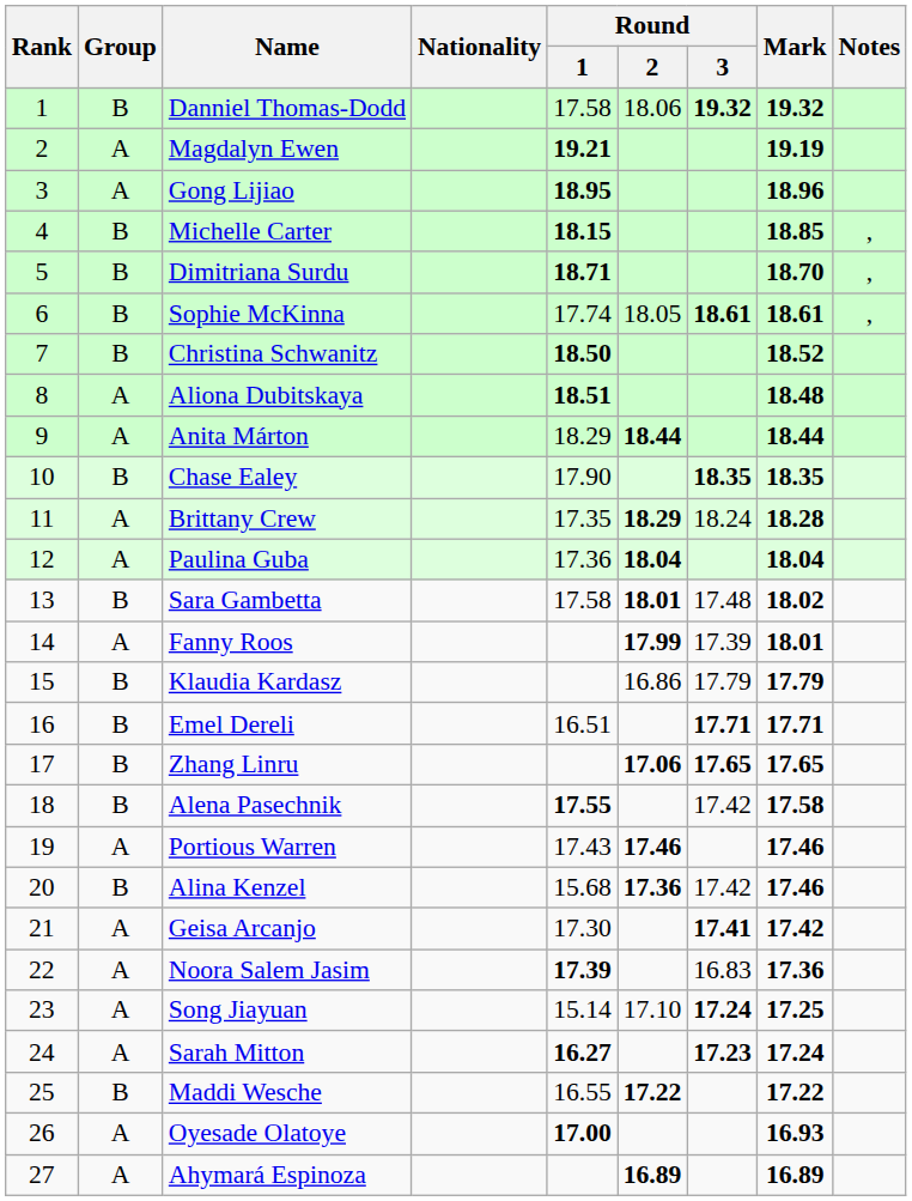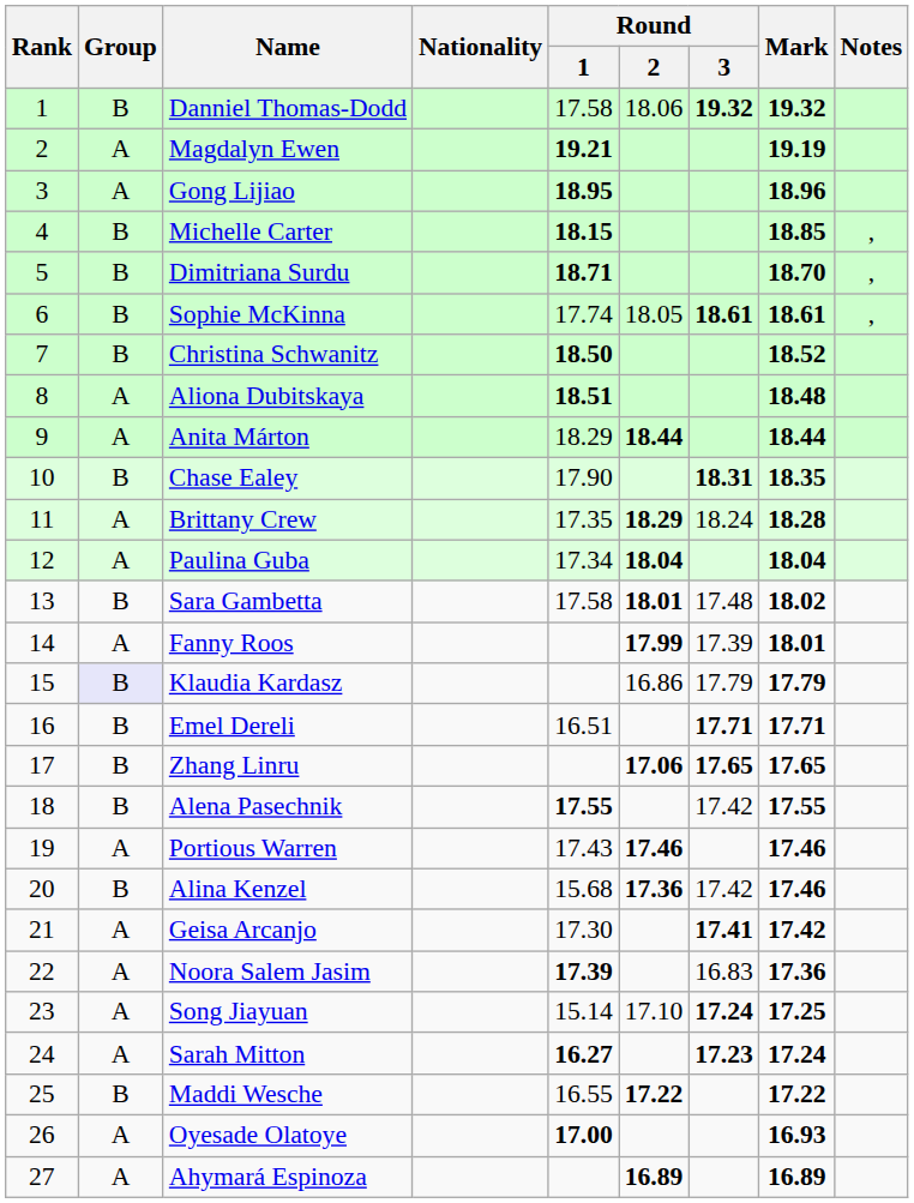 <table class="wikitable sortable" style="text-align:center">
 <tr>
 <th rowspan=2>Rank</th>
 <th rowspan=2>Group</th>
 <th rowspan=2>Name</th>
 <th rowspan=2>Nationality</th>
 <th colspan=3>Round</th>
 <th rowspan=2>Mark</th>
 <th rowspan=2>Notes</th>
 </tr>
 <tr>
 <th>1</th>
 <th>2</th>
 <th>3</th>
 </tr>
 <tr bgcolor=ccffcc>
 <td>1</td>
 <td>B</td>
 <td align=left><a href='#'>Danniel Thomas-Dodd</a></td>
 <td align=left></td>
 <td>17.58</td>
 <td>18.06</td>
 <td><strong>19.32</strong></td>
 <td><strong>19.32</strong></td>
 <td></td>
 </tr>
 <tr bgcolor=ccffcc>
 <td>2</td>
 <td>A</td>
 <td align=left><a href='#'>Magdalyn Ewen</a></td>
 <td align=left></td>
 <td><strong>19.21</strong></td>
 <td></td>
 <td></td>
 <td><strong>19.19</strong></td>
 <td></td>
 </tr>
 <tr bgcolor=ccffcc>
 <td>3</td>
 <td>A</td>
 <td align=left><a href='#'>Gong Lijiao</a></td>
 <td align=left></td>
 <td><strong>18.95</strong></td>
 <td></td>
 <td></td>
 <td><strong>18.96</strong></td>
 <td></td>
 </tr>
 <tr bgcolor=ccffcc>
 <td>4</td>
 <td>B</td>
 <td align=left><a href='#'>Michelle Carter</a></td>
 <td align=left></td>
 <td><strong>18.15</strong></td>
 <td></td>
 <td></td>
 <td><strong>18.85</strong></td>
 <td>, </td>
 </tr>
 <tr bgcolor=ccffcc>
 <td>5</td>
 <td>B</td>
 <td align=left><a href='#'>Dimitriana Surdu</a></td>
 <td align=left></td>
 <td><strong>18.71</strong></td>
 <td></td>
 <td></td>
 <td><strong>18.70</strong></td>
 <td>, </td>
 </tr>
 <tr bgcolor=ccffcc>
 <td>6</td>
 <td>B</td>
 <td align=left><a href='#'>Sophie McKinna</a></td>
 <td align=left></td>
 <td>17.74</td>
 <td>18.05</td>
 <td><strong>18.61</strong></td>
 <td><strong>18.61</strong></td>
 <td>, </td>
 </tr>
 <tr bgcolor=ccffcc>
 <td>7</td>
 <td>B</td>
 <td align=left><a href='#'>Christina Schwanitz</a></td>
 <td align=left></td>
 <td><strong>18.50</strong></td>
 <td></td>
 <td></td>
 <td><strong>18.52</strong></td>
 <td></td>
 </tr>
 <tr bgcolor=ccffcc>
 <td>8</td>
 <td>A</td>
 <td align=left><a href='#'>Aliona Dubitskaya</a></td>
 <td align=left></td>
 <td><strong>18.51</strong></td>
 <td></td>
 <td></td>
 <td><strong>18.48</strong></td>
 <td></td>
 </tr>
 <tr bgcolor=ccffcc>
 <td>9</td>
 <td>A</td>
 <td align=left><a href='#'>Anita Márton</a></td>
 <td align=left></td>
 <td>18.29</td>
 <td><strong>18.44</strong></td>
 <td></td>
 <td><strong>18.44</strong></td>
 <td></td>
 </tr>
 <tr bgcolor=ddffdd>
 <td>10</td>
 <td>B</td>
 <td align=left><a href='#'>Chase Ealey</a></td>
 <td align=left></td>
 <td>17.90</td>
 <td></td>
-<td><strong>18.35</strong></td>
+<td><strong>18.31</strong></td>
 <td><strong>18.35</strong></td>
 <td></td>
 </tr>
 <tr bgcolor=ddffdd>
 <td>11</td>
 <td>A</td>
 <td align=left><a href='#'>Brittany Crew</a></td>
 <td align=left></td>
 <td>17.35</td>
 <td><strong>18.29</strong></td>
 <td>18.24</td>
 <td><strong>18.28</strong></td>
 <td></td>
 </tr>
 <tr bgcolor=ddffdd>
 <td>12</td>
 <td>A</td>
 <td align=left><a href='#'>Paulina Guba</a></td>
 <td align=left></td>
-<td>17.36</td>
+<td>17.34</td>
 <td><strong>18.04</strong></td>
 <td></td>
 <td><strong>18.04</strong></td>
 <td></td>
 </tr>
 <tr>
 <td>13</td>
 <td>B</td>
 <td align=left><a href='#'>Sara Gambetta</a></td>
 <td align=left></td>
 <td>17.58</td>
 <td><strong>18.01</strong></td>
 <td>17.48</td>
 <td><strong>18.02</strong></td>
 <td></td>
 </tr>
 <tr>
 <td>14</td>
 <td>A</td>
 <td align=left><a href='#'>Fanny Roos</a></td>
 <td align=left></td>
 <td></td>
 <td><strong>17.99</strong></td>
 <td>17.39</td>
 <td><strong>18.01</strong></td>
 <td></td>
 </tr>
 <tr>
 <td>15</td>
-<td>B</td>
+<td style="background: lavender;">B</td>
 <td align=left><a href='#'>Klaudia Kardasz</a></td>
 <td align=left></td>
 <td></td>
 <td>16.86</td>
 <td>17.79</td>
 <td><strong>17.79</strong></td>
 <td></td>
 </tr>
 <tr>
 <td>16</td>
 <td>B</td>
 <td align=left><a href='#'>Emel Dereli</a></td>
 <td align=left></td>
 <td>16.51</td>
 <td></td>
 <td><strong>17.71</strong></td>
 <td><strong>17.71</strong></td>
 <td></td>
 </tr>
 <tr>
 <td>17</td>
 <td>B</td>
 <td align=left><a href='#'>Zhang Linru</a></td>
 <td align=left></td>
 <td></td>
 <td><strong>17.06</strong></td>
 <td><strong>17.65</strong></td>
 <td><strong>17.65</strong></td>
 <td></td>
 </tr>
 <tr>
 <td>18</td>
 <td>B</td>
 <td align=left><a href='#'>Alena Pasechnik</a></td>
 <td align=left></td>
 <td><strong>17.55</strong></td>
 <td></td>
 <td>17.42</td>
-<td><strong>17.58</strong></td>
+<td><strong>17.55</strong></td>
 <td></td>
 </tr>
 <tr>
 <td>19</td>
 <td>A</td>
 <td align=left><a href='#'>Portious Warren</a></td>
 <td align=left></td>
 <td>17.43</td>
 <td><strong>17.46</strong></td>
 <td></td>
 <td><strong>17.46</strong></td>
 <td></td>
 </tr>
 <tr>
 <td>20</td>
 <td>B</td>
 <td align=left><a href='#'>Alina Kenzel</a></td>
 <td align=left></td>
 <td>15.68</td>
 <td><strong>17.36</strong></td>
 <td>17.42</td>
 <td><strong>17.46</strong></td>
 <td></td>
 </tr>
 <tr>
 <td>21</td>
 <td>A</td>
 <td align=left><a href='#'>Geisa Arcanjo</a></td>
 <td align=left></td>
 <td>17.30</td>
 <td></td>
 <td><strong>17.41</strong></td>
 <td><strong>17.42</strong></td>
 <td></td>
 </tr>
 <tr>
 <td>22</td>
 <td>A</td>
 <td align=left><a href='#'>Noora Salem Jasim</a></td>
 <td align=left></td>
 <td><strong>17.39</strong></td>
 <td></td>
 <td>16.83</td>
 <td><strong>17.36</strong></td>
 <td></td>
 </tr>
 <tr>
 <td>23</td>
 <td>A</td>
 <td align=left><a href='#'>Song Jiayuan</a></td>
 <td align=left></td>
 <td>15.14</td>
 <td>17.10</td>
 <td><strong>17.24</strong></td>
 <td><strong>17.25</strong></td>
 <td></td>
 </tr>
 <tr>
 <td>24</td>
 <td>A</td>
 <td align=left><a href='#'>Sarah Mitton</a></td>
 <td align=left></td>
 <td><strong>16.27</strong></td>
 <td></td>
 <td><strong>17.23</strong></td>
 <td><strong>17.24</strong></td>
 <td></td>
 </tr>
 <tr>
 <td>25</td>
 <td>B</td>
 <td align=left><a href='#'>Maddi Wesche</a></td>
 <td align=left></td>
 <td>16.55</td>
 <td><strong>17.22</strong></td>
 <td></td>
 <td><strong>17.22</strong></td>
 <td></td>
 </tr>
 <tr>
 <td>26</td>
 <td>A</td>
 <td align=left><a href='#'>Oyesade Olatoye</a></td>
 <td align=left></td>
 <td><strong>17.00</strong></td>
 <td></td>
 <td></td>
 <td><strong>16.93</strong></td>
 <td></td>
 </tr>
 <tr>
 <td>27</td>
 <td>A</td>
 <td align=left><a href='#'>Ahymará Espinoza</a></td>
 <td align=left></td>
 <td></td>
 <td><strong>16.89</strong></td>
 <td></td>
 <td><strong>16.89</strong></td>
 <td></td>
 </tr>
 </table>
